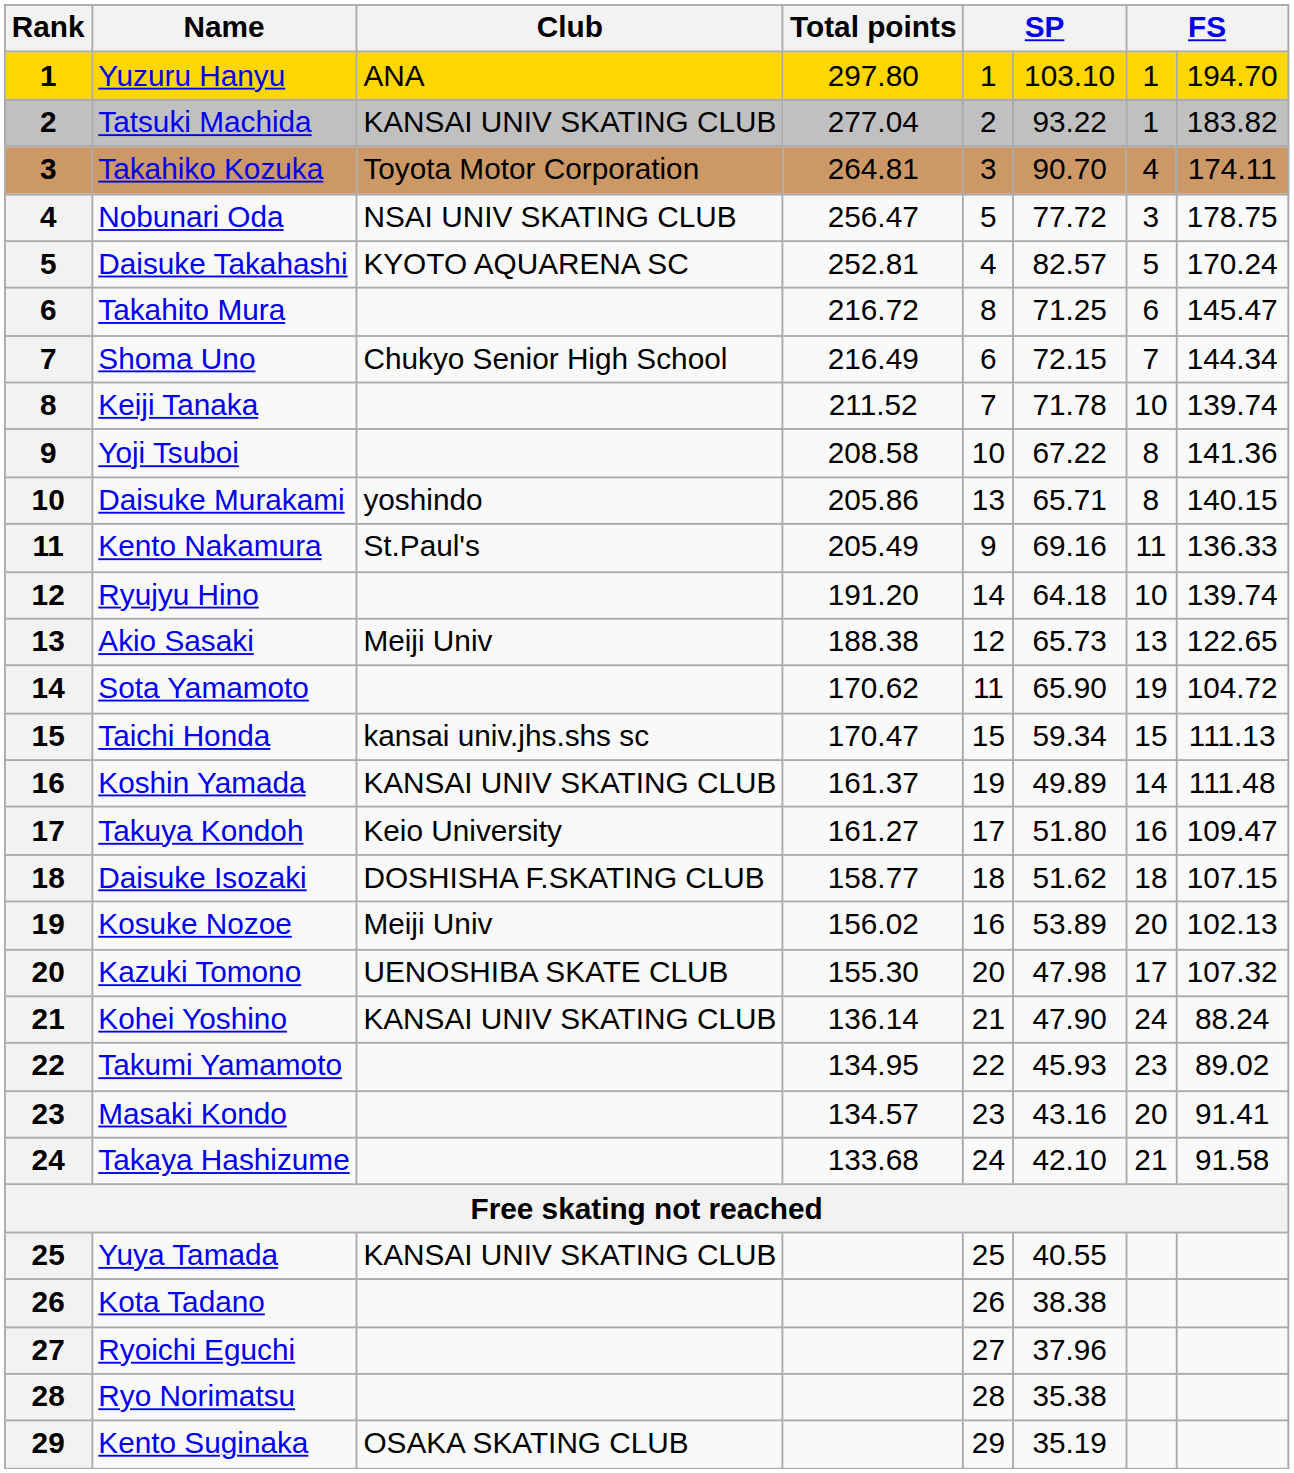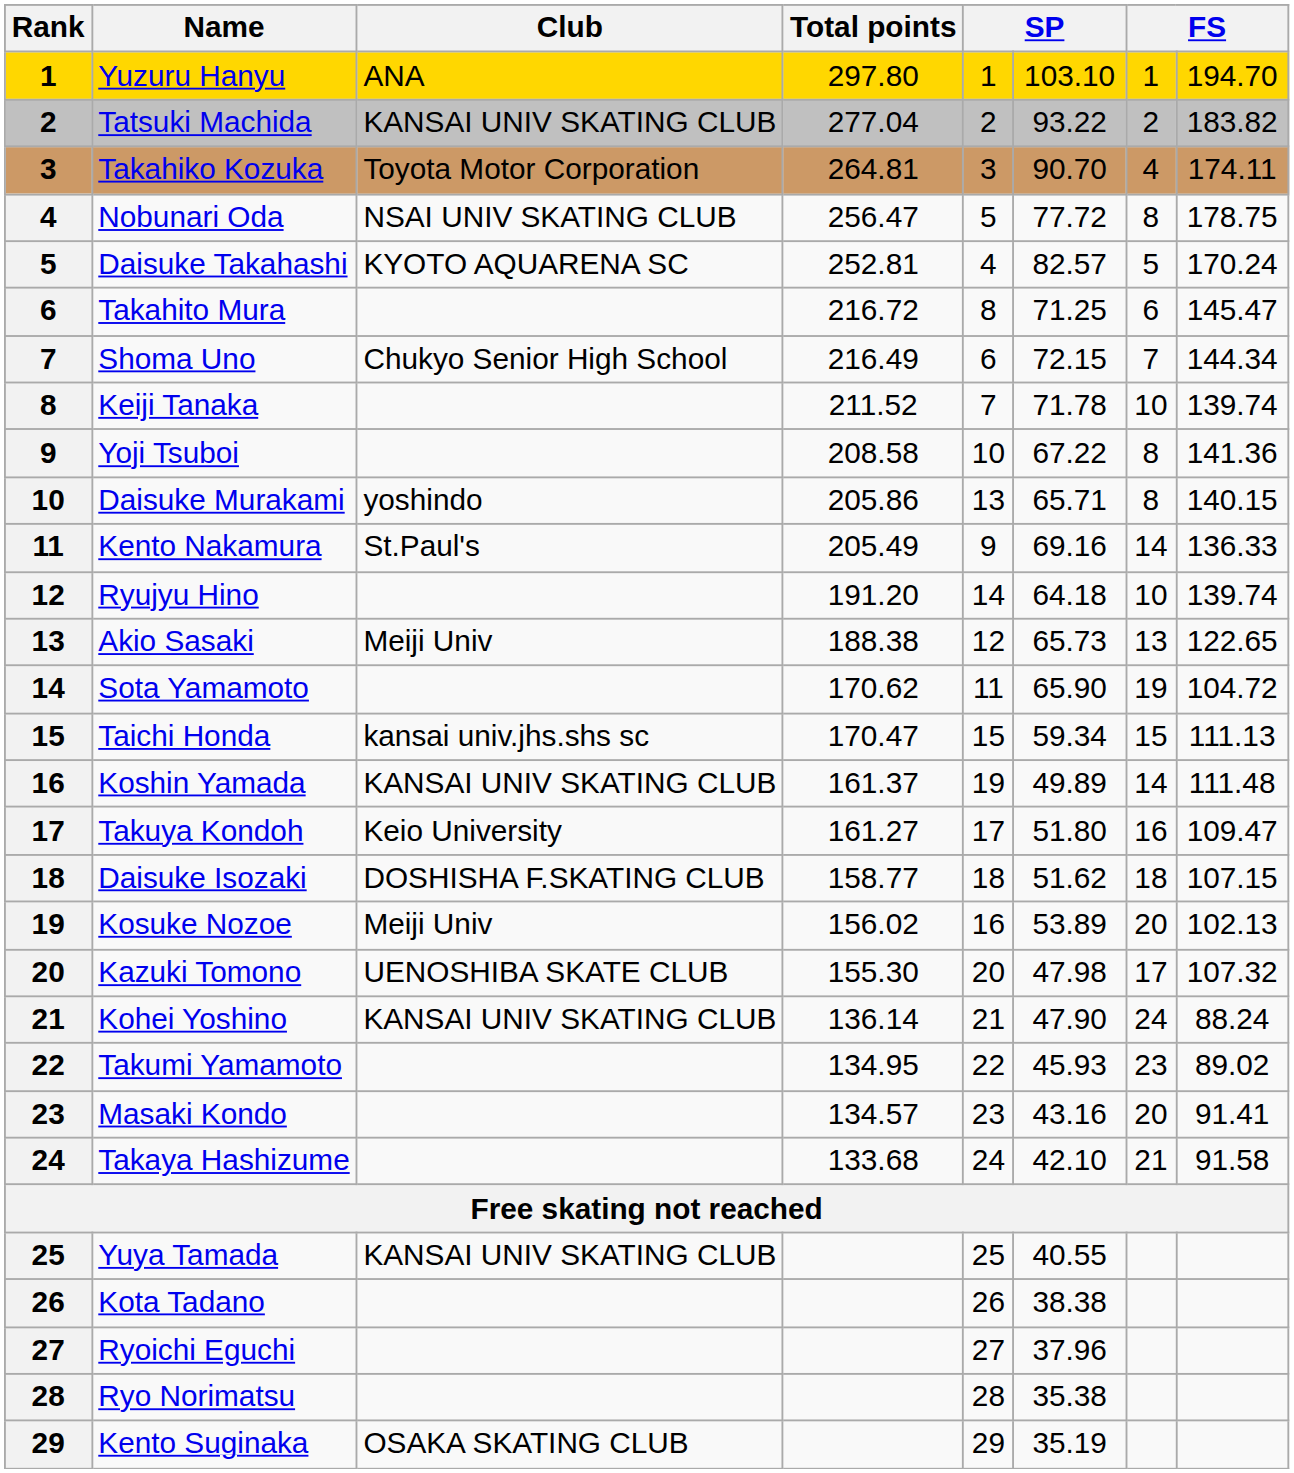 <table class="wikitable sortable">
 <tr>
 <th>Rank</th>
 <th>Name</th>
 <th>Club</th>
 <th>Total points</th>
 <th colspan="2" width="80px"><a href='#'>SP</a></th>
 <th colspan="2" width="80px"><a href='#'>FS</a></th>
 </tr>
 <tr bgcolor="gold">
 <td align="center"><strong>1</strong></td>
 <td><a href='#'>Yuzuru Hanyu</a></td>
 <td>ANA</td>
 <td align="center">297.80</td>
 <td align="center">1</td>
 <td align="center">103.10</td>
 <td align="center">1</td>
 <td align="center">194.70</td>
 </tr>
 <tr bgcolor="silver">
 <td align="center"><strong>2</strong></td>
 <td><a href='#'>Tatsuki Machida</a></td>
 <td>KANSAI UNIV SKATING CLUB</td>
 <td align="center">277.04</td>
 <td align="center">2</td>
 <td align="center">93.22</td>
-<td align="center">1</td>
+<td align="center">2</td>
 <td align="center">183.82</td>
 </tr>
 <tr bgcolor="cc9966">
 <td align="center"><strong>3</strong></td>
 <td><a href='#'>Takahiko Kozuka</a></td>
 <td>Toyota Motor Corporation</td>
 <td align="center">264.81</td>
 <td align="center">3</td>
 <td align="center">90.70</td>
 <td align="center">4</td>
 <td align="center">174.11</td>
 </tr>
 <tr>
 <th>4</th>
 <td><a href='#'>Nobunari Oda</a></td>
 <td>NSAI UNIV SKATING CLUB</td>
 <td align="center">256.47</td>
 <td align="center">5</td>
 <td align="center">77.72</td>
-<td align="center">3</td>
+<td align="center">8</td>
 <td align="center">178.75</td>
 </tr>
 <tr>
 <th>5</th>
 <td><a href='#'>Daisuke Takahashi</a></td>
 <td>KYOTO AQUARENA SC</td>
 <td align="center">252.81</td>
 <td align="center">4</td>
 <td align="center">82.57</td>
 <td align="center">5</td>
 <td align="center">170.24</td>
 </tr>
 <tr>
 <th>6</th>
 <td><a href='#'>Takahito Mura</a></td>
 <td></td>
 <td align="center">216.72</td>
 <td align="center">8</td>
 <td align="center">71.25</td>
 <td align="center">6</td>
 <td align="center">145.47</td>
 </tr>
 <tr>
 <th>7</th>
 <td><a href='#'>Shoma Uno</a></td>
 <td>Chukyo Senior High School</td>
 <td align="center">216.49</td>
 <td align="center">6</td>
 <td align="center">72.15</td>
 <td align="center">7</td>
 <td align="center">144.34</td>
 </tr>
 <tr>
 <th>8</th>
 <td><a href='#'>Keiji Tanaka</a></td>
 <td></td>
 <td align="center">211.52</td>
 <td align="center">7</td>
 <td align="center">71.78</td>
 <td align="center">10</td>
 <td align="center">139.74</td>
 </tr>
 <tr>
 <th>9</th>
 <td><a href='#'>Yoji Tsuboi</a></td>
 <td></td>
 <td align="center">208.58</td>
 <td align="center">10</td>
 <td align="center">67.22</td>
 <td align="center">8</td>
 <td align="center">141.36</td>
 </tr>
 <tr>
 <th>10</th>
 <td><a href='#'>Daisuke Murakami</a></td>
 <td>yoshindo</td>
 <td align="center">205.86</td>
 <td align="center">13</td>
 <td align="center">65.71</td>
 <td align="center">8</td>
 <td align="center">140.15</td>
 </tr>
 <tr>
 <th>11</th>
 <td><a href='#'>Kento Nakamura</a></td>
 <td>St.Paul's</td>
 <td align="center">205.49</td>
 <td align="center">9</td>
 <td align="center">69.16</td>
-<td align="center">11</td>
+<td align="center">14</td>
 <td align="center">136.33</td>
 </tr>
 <tr>
 <th>12</th>
 <td><a href='#'>Ryujyu Hino</a></td>
 <td></td>
 <td align="center">191.20</td>
 <td align="center">14</td>
 <td align="center">64.18</td>
 <td align="center">10</td>
 <td align="center">139.74</td>
 </tr>
 <tr>
 <th>13</th>
 <td><a href='#'>Akio Sasaki</a></td>
 <td>Meiji Univ</td>
 <td align="center">188.38</td>
 <td align="center">12</td>
 <td align="center">65.73</td>
 <td align="center">13</td>
 <td align="center">122.65</td>
 </tr>
 <tr>
 <th>14</th>
 <td><a href='#'>Sota Yamamoto</a></td>
 <td></td>
 <td align="center">170.62</td>
 <td align="center">11</td>
 <td align="center">65.90</td>
 <td align="center">19</td>
 <td align="center">104.72</td>
 </tr>
 <tr>
 <th>15</th>
 <td><a href='#'>Taichi Honda</a></td>
 <td>kansai univ.jhs.shs sc</td>
 <td align="center">170.47</td>
 <td align="center">15</td>
 <td align="center">59.34</td>
 <td align="center">15</td>
 <td align="center">111.13</td>
 </tr>
 <tr>
 <th>16</th>
 <td><a href='#'>Koshin Yamada</a></td>
 <td>KANSAI UNIV SKATING CLUB</td>
 <td align="center">161.37</td>
 <td align="center">19</td>
 <td align="center">49.89</td>
 <td align="center">14</td>
 <td align="center">111.48</td>
 </tr>
 <tr>
 <th>17</th>
 <td><a href='#'>Takuya Kondoh</a></td>
 <td>Keio University</td>
 <td align="center">161.27</td>
 <td align="center">17</td>
 <td align="center">51.80</td>
 <td align="center">16</td>
 <td align="center">109.47</td>
 </tr>
 <tr>
 <th>18</th>
 <td><a href='#'>Daisuke Isozaki</a></td>
 <td>DOSHISHA F.SKATING CLUB</td>
 <td align="center">158.77</td>
 <td align="center">18</td>
 <td align="center">51.62</td>
 <td align="center">18</td>
 <td align="center">107.15</td>
 </tr>
 <tr>
 <th>19</th>
 <td><a href='#'>Kosuke Nozoe</a></td>
 <td>Meiji Univ</td>
 <td align="center">156.02</td>
 <td align="center">16</td>
 <td align="center">53.89</td>
 <td align="center">20</td>
 <td align="center">102.13</td>
 </tr>
 <tr>
 <th>20</th>
 <td><a href='#'>Kazuki Tomono</a></td>
 <td>UENOSHIBA SKATE CLUB</td>
 <td align="center">155.30</td>
 <td align="center">20</td>
 <td align="center">47.98</td>
 <td align="center">17</td>
 <td align="center">107.32</td>
 </tr>
 <tr>
 <th>21</th>
 <td><a href='#'>Kohei Yoshino</a></td>
 <td>KANSAI UNIV SKATING CLUB</td>
 <td align="center">136.14</td>
 <td align="center">21</td>
 <td align="center">47.90</td>
 <td align="center">24</td>
 <td align="center">88.24</td>
 </tr>
 <tr>
 <th>22</th>
 <td><a href='#'>Takumi Yamamoto</a></td>
 <td></td>
 <td align="center">134.95</td>
 <td align="center">22</td>
 <td align="center">45.93</td>
 <td align="center">23</td>
 <td align="center">89.02</td>
 </tr>
 <tr>
 <th>23</th>
 <td><a href='#'>Masaki Kondo</a></td>
 <td></td>
 <td align="center">134.57</td>
 <td align="center">23</td>
 <td align="center">43.16</td>
 <td align="center">20</td>
 <td align="center">91.41</td>
 </tr>
 <tr>
 <th>24</th>
 <td><a href='#'>Takaya Hashizume</a></td>
 <td></td>
 <td align="center">133.68</td>
 <td align="center">24</td>
 <td align="center">42.10</td>
 <td align="center">21</td>
 <td align="center">91.58</td>
 </tr>
 <tr>
 <th colspan=8>Free skating not reached</th>
 </tr>
 <tr>
 <th>25</th>
 <td><a href='#'>Yuya Tamada</a></td>
 <td>KANSAI UNIV SKATING CLUB</td>
 <td></td>
 <td align="center">25</td>
 <td align="center">40.55</td>
 <td></td>
 <td></td>
 </tr>
 <tr>
 <th>26</th>
 <td><a href='#'>Kota Tadano</a></td>
 <td></td>
 <td></td>
 <td align="center">26</td>
 <td align="center">38.38</td>
 <td></td>
 <td></td>
 </tr>
 <tr>
 <th>27</th>
 <td><a href='#'>Ryoichi Eguchi</a></td>
 <td></td>
 <td></td>
 <td align="center">27</td>
 <td align="center">37.96</td>
 <td></td>
 <td></td>
 </tr>
 <tr>
 <th>28</th>
 <td><a href='#'>Ryo Norimatsu</a></td>
 <td></td>
 <td></td>
 <td align="center">28</td>
 <td align="center">35.38</td>
 <td></td>
 <td></td>
 </tr>
 <tr>
 <th>29</th>
 <td><a href='#'>Kento Suginaka</a></td>
 <td>OSAKA SKATING CLUB</td>
 <td></td>
 <td align="center">29</td>
 <td align="center">35.19</td>
 <td></td>
 <td></td>
 </tr>
 </table>
